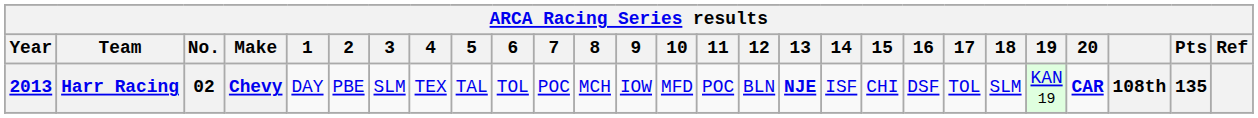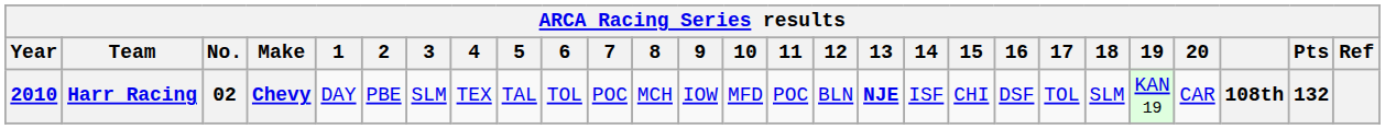 <table class="wikitable" style="text-align:center; font-size:75%">
 <tr>
 <th colspan=45><a href='#'>ARCA Racing Series</a> results</th>
 </tr>
 <tr>
 <th>Year</th>
 <th>Team</th>
 <th>No.</th>
 <th>Make</th>
 <th>1</th>
 <th>2</th>
 <th>3</th>
 <th>4</th>
 <th>5</th>
 <th>6</th>
 <th>7</th>
 <th>8</th>
 <th>9</th>
 <th>10</th>
 <th>11</th>
 <th>12</th>
 <th>13</th>
 <th>14</th>
 <th>15</th>
 <th>16</th>
 <th>17</th>
 <th>18</th>
 <th>19</th>
 <th>20</th>
 <th></th>
 <th>Pts</th>
 <th>Ref</th>
 </tr>
 <tr>
-<th><a href='#'>2013</a></th>
+<th><a href='#'>2010</a></th>
 <th><a href='#'>Harr Racing</a></th>
 <th>02</th>
 <th><a href='#'>Chevy</a></th>
 <td><a href='#'>DAY</a></td>
 <td><a href='#'>PBE</a></td>
 <td><a href='#'>SLM</a></td>
 <td><a href='#'>TEX</a></td>
 <td><a href='#'>TAL</a></td>
 <td><a href='#'>TOL</a></td>
 <td><a href='#'>POC</a></td>
 <td><a href='#'>MCH</a></td>
 <td><a href='#'>IOW</a></td>
 <td><a href='#'>MFD</a></td>
 <td><a href='#'>POC</a></td>
 <td><a href='#'>BLN</a></td>
 <td><strong><a href='#'>NJE</a></strong></td>
 <td><a href='#'>ISF</a></td>
 <td><a href='#'>CHI</a></td>
 <td><a href='#'>DSF</a></td>
 <td><a href='#'>TOL</a></td>
 <td><a href='#'>SLM</a></td>
 <td style="background:#DFFFDF;"><a href='#'>KAN</a><br><small>19</small></td>
-<td><strong><a href='#'>CAR</a></strong></td>
+<td><a href='#'>CAR</a></td>
 <th>108th</th>
-<th>135</th>
+<th>132</th>
 <th></th>
 </tr>
 </table>
